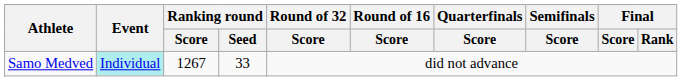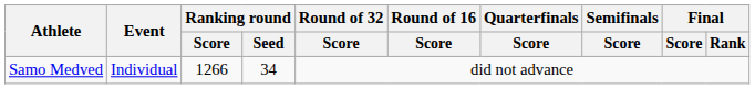 <table class="wikitable" style="font-size:90%">
 <tr>
 <th rowspan="2">Athlete</th>
 <th rowspan="2">Event</th>
 <th colspan="2">Ranking round</th>
 <th colspan="1">Round of 32</th>
 <th colspan="1">Round of 16</th>
 <th colspan="1">Quarterfinals</th>
 <th colspan="1">Semifinals</th>
 <th colspan="2">Final</th>
 </tr>
 <tr style="font-size:95%">
 <th>Score</th>
 <th>Seed</th>
 <th>Score</th>
 <th>Score</th>
 <th>Score</th>
 <th>Score</th>
 <th>Score</th>
 <th>Rank</th>
 </tr>
 <tr align=center>
 <td align=left><a href='#'>Samo Medved</a></td>
-<td align=left style="background: paleturquoise;"><a href='#'>Individual</a></td>
-<td>1267</td>
-<td>33</td>
+<td align=left><a href='#'>Individual</a></td>
+<td>1266</td>
+<td>34</td>
 <td colspan=7>did not advance</td>
 </tr>
 </table>
